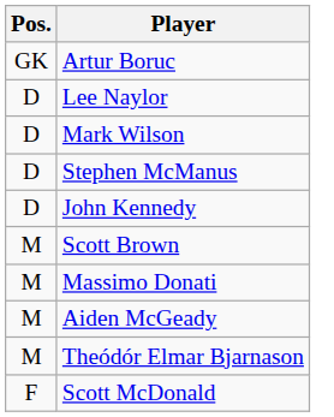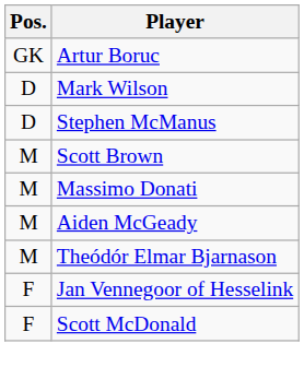 <table class="wikitable sortable" style="text-align: center;">
 <tr>
 <th class="unsortable">Pos.</th>
 <th class="unsortable">Player</th>
 </tr>
 <tr>
 <td>GK</td>
 <td align="left"> <a href='#'>Artur Boruc</a></td>
 </tr>
 <tr>
 <td>D</td>
-<td align="left"> <a href='#'>Lee Naylor</a></td>
-</tr>
-<tr>
-<td>D</td>
 <td align="left"> <a href='#'>Mark Wilson</a></td>
 </tr>
 <tr>
 <td>D</td>
 <td align="left"> <a href='#'>Stephen McManus</a></td>
-</tr>
-<tr>
-<td>D</td>
-<td align="left"> <a href='#'>John Kennedy</a></td>
 </tr>
 <tr>
 <td>M</td>
 <td align="left"> <a href='#'>Scott Brown</a></td>
 </tr>
 <tr>
 <td>M</td>
 <td align="left"> <a href='#'>Massimo Donati</a></td>
 </tr>
 <tr>
 <td>M</td>
 <td align="left"> <a href='#'>Aiden McGeady</a></td>
 </tr>
 <tr>
 <td>M</td>
 <td align="left"> <a href='#'>Theódór Elmar Bjarnason</a></td>
 </tr>
 <tr>
 <td>F</td>
+<td align="left"> <a href='#'>Jan Vennegoor of Hesselink</a></td>
+</tr>
+<tr>
+<td>F</td>
 <td align="left"> <a href='#'>Scott McDonald</a></td>
 </tr>
 </table>
